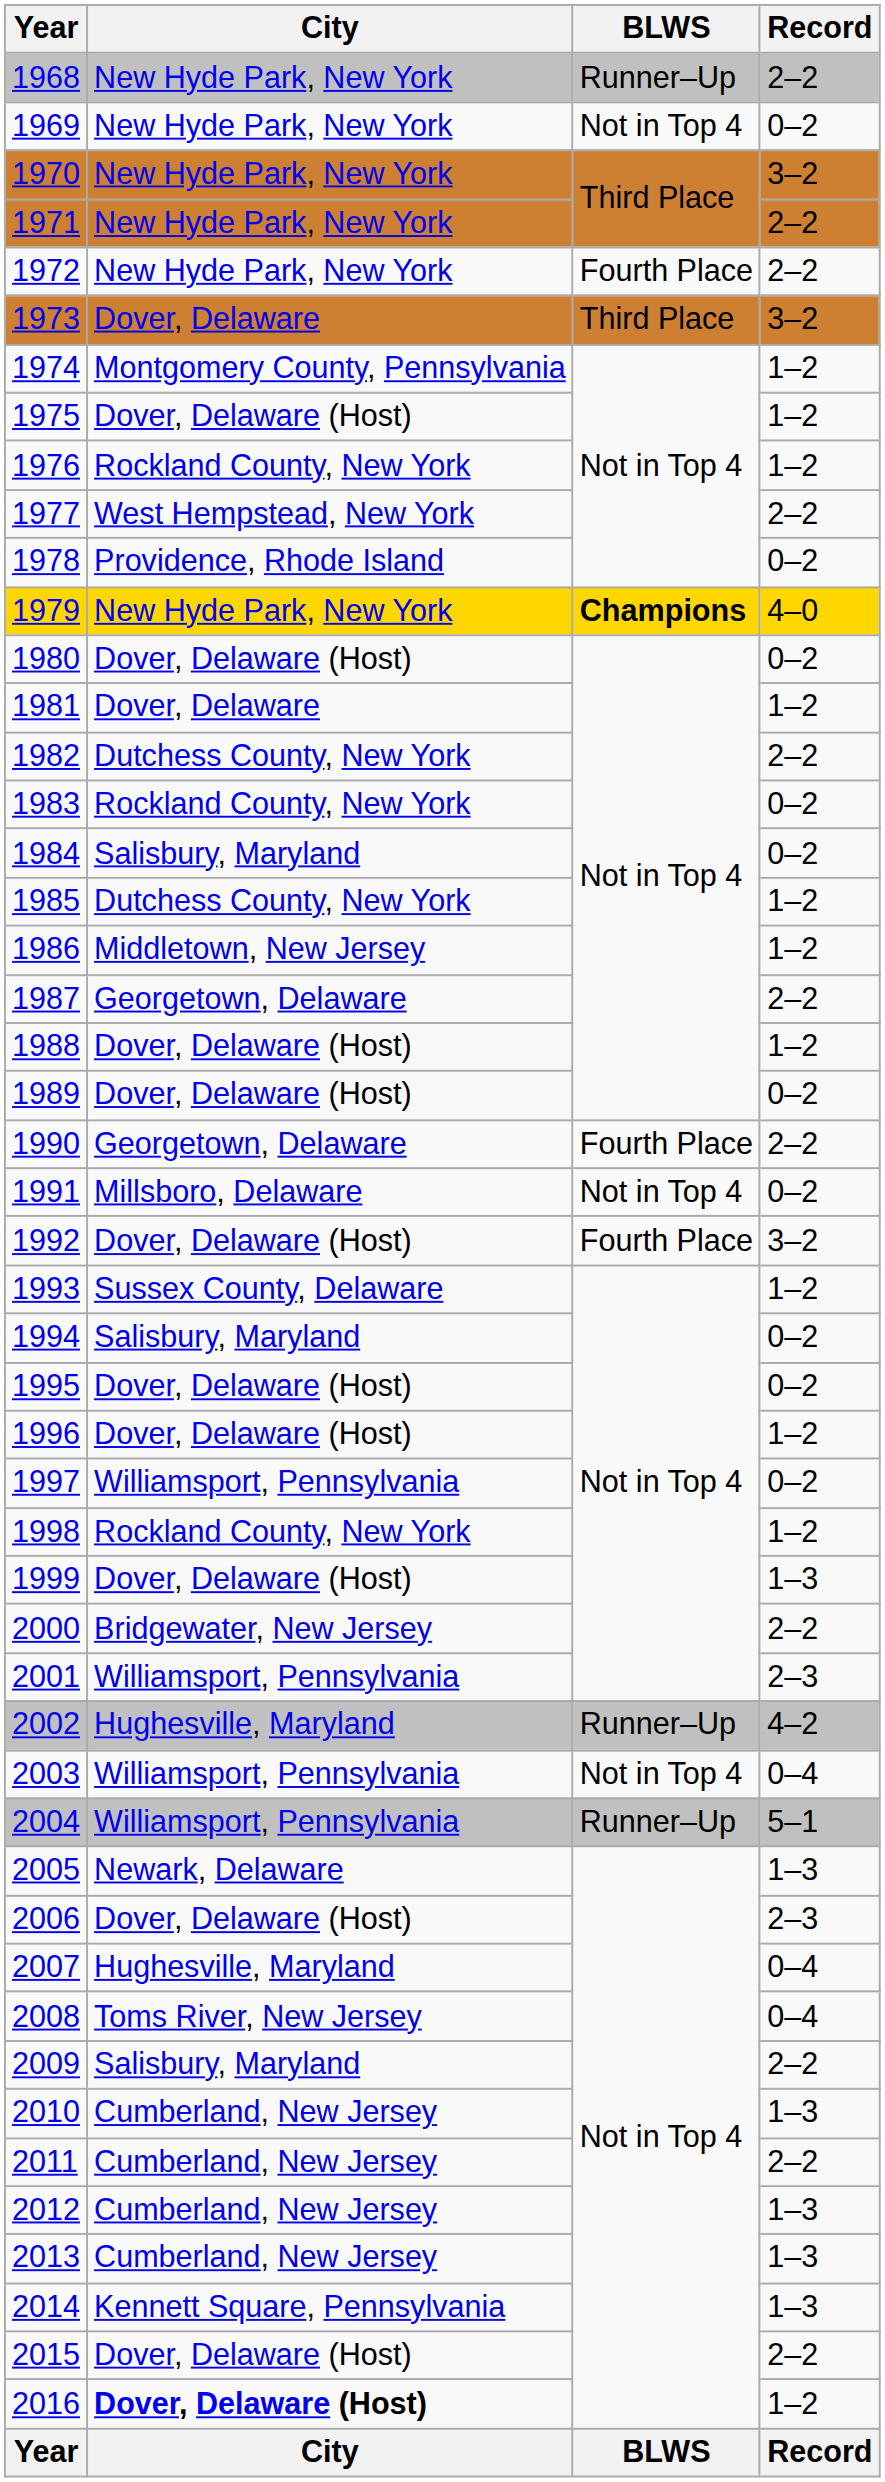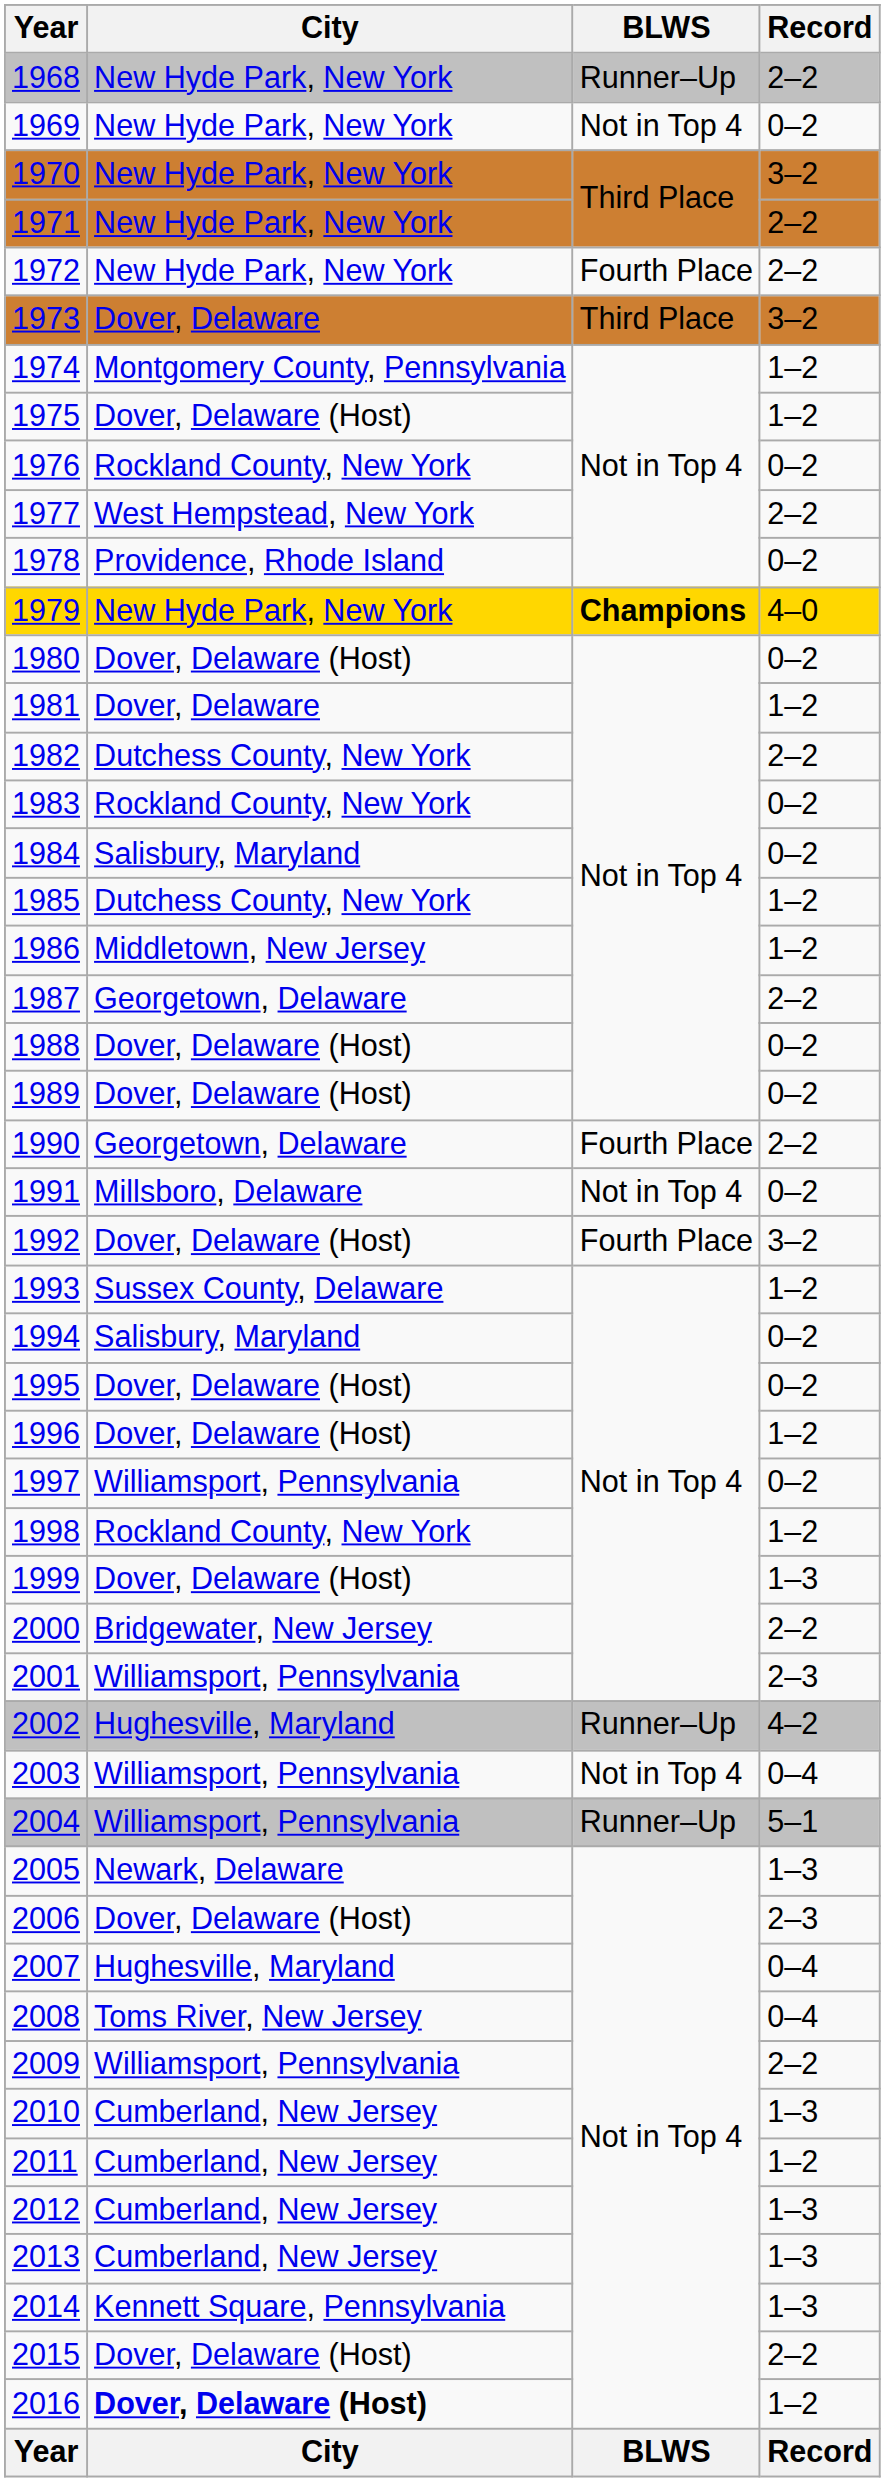 <table class="wikitable">
 <tr>
 <th>Year</th>
 <th>City</th>
 <th>BLWS</th>
 <th>Record</th>
 </tr>
 <tr style="background:silver;">
 <td><a href='#'>1968</a></td>
 <td> <a href='#'>New Hyde Park</a>, <a href='#'>New York</a></td>
 <td>Runner–Up</td>
 <td>2–2</td>
 </tr>
 <tr>
 <td><a href='#'>1969</a></td>
 <td> <a href='#'>New Hyde Park</a>, <a href='#'>New York</a></td>
 <td>Not in Top 4</td>
 <td>0–2</td>
 </tr>
 <tr style="background:#cd7f32;">
 <td><a href='#'>1970</a></td>
 <td> <a href='#'>New Hyde Park</a>, <a href='#'>New York</a></td>
 <td rowspan=2>Third Place</td>
 <td>3–2</td>
 </tr>
 <tr style="background:#cd7f32;">
 <td><a href='#'>1971</a></td>
 <td> <a href='#'>New Hyde Park</a>, <a href='#'>New York</a></td>
 <td>2–2</td>
 </tr>
 <tr>
 <td><a href='#'>1972</a></td>
 <td> <a href='#'>New Hyde Park</a>, <a href='#'>New York</a></td>
 <td>Fourth Place</td>
 <td>2–2</td>
 </tr>
 <tr style="background:#cd7f32;">
 <td><a href='#'>1973</a></td>
 <td> <a href='#'>Dover</a>, <a href='#'>Delaware</a></td>
 <td>Third Place</td>
 <td>3–2</td>
 </tr>
 <tr>
 <td><a href='#'>1974</a></td>
 <td> <a href='#'>Montgomery County</a>, <a href='#'>Pennsylvania</a></td>
 <td rowspan=5>Not in Top 4</td>
 <td>1–2</td>
 </tr>
 <tr>
 <td><a href='#'>1975</a></td>
 <td> <a href='#'>Dover</a>, <a href='#'>Delaware</a> (Host)</td>
 <td>1–2</td>
 </tr>
 <tr>
 <td><a href='#'>1976</a></td>
 <td> <a href='#'>Rockland County</a>, <a href='#'>New York</a></td>
-<td>1–2</td>
+<td>0–2</td>
 </tr>
 <tr>
 <td><a href='#'>1977</a></td>
 <td> <a href='#'>West Hempstead</a>, <a href='#'>New York</a></td>
 <td>2–2</td>
 </tr>
 <tr>
 <td><a href='#'>1978</a></td>
 <td> <a href='#'>Providence</a>, <a href='#'>Rhode Island</a></td>
 <td>0–2</td>
 </tr>
 <tr style="background:gold;">
 <td><a href='#'>1979</a></td>
 <td> <a href='#'>New Hyde Park</a>, <a href='#'>New York</a></td>
 <td><strong>Champions</strong></td>
 <td>4–0</td>
 </tr>
 <tr>
 <td><a href='#'>1980</a></td>
 <td> <a href='#'>Dover</a>, <a href='#'>Delaware</a> (Host)</td>
 <td rowspan=10>Not in Top 4</td>
 <td>0–2</td>
 </tr>
 <tr>
 <td><a href='#'>1981</a></td>
 <td> <a href='#'>Dover</a>, <a href='#'>Delaware</a></td>
 <td>1–2</td>
 </tr>
 <tr>
 <td><a href='#'>1982</a></td>
 <td> <a href='#'>Dutchess County</a>, <a href='#'>New York</a></td>
 <td>2–2</td>
 </tr>
 <tr>
 <td><a href='#'>1983</a></td>
 <td> <a href='#'>Rockland County</a>, <a href='#'>New York</a></td>
 <td>0–2</td>
 </tr>
 <tr>
 <td><a href='#'>1984</a></td>
 <td> <a href='#'>Salisbury</a>, <a href='#'>Maryland</a></td>
 <td>0–2</td>
 </tr>
 <tr>
 <td><a href='#'>1985</a></td>
 <td> <a href='#'>Dutchess County</a>, <a href='#'>New York</a></td>
 <td>1–2</td>
 </tr>
 <tr>
 <td><a href='#'>1986</a></td>
 <td> <a href='#'>Middletown</a>, <a href='#'>New Jersey</a></td>
 <td>1–2</td>
 </tr>
 <tr>
 <td><a href='#'>1987</a></td>
 <td> <a href='#'>Georgetown</a>, <a href='#'>Delaware</a></td>
 <td>2–2</td>
 </tr>
 <tr>
 <td><a href='#'>1988</a></td>
 <td> <a href='#'>Dover</a>, <a href='#'>Delaware</a> (Host)</td>
-<td>1–2</td>
+<td>0–2</td>
 </tr>
 <tr>
 <td><a href='#'>1989</a></td>
 <td> <a href='#'>Dover</a>, <a href='#'>Delaware</a> (Host)</td>
 <td>0–2</td>
 </tr>
 <tr>
 <td><a href='#'>1990</a></td>
 <td> <a href='#'>Georgetown</a>, <a href='#'>Delaware</a></td>
 <td>Fourth Place</td>
 <td>2–2</td>
 </tr>
 <tr>
 <td><a href='#'>1991</a></td>
 <td> <a href='#'>Millsboro</a>, <a href='#'>Delaware</a></td>
 <td>Not in Top 4</td>
 <td>0–2</td>
 </tr>
 <tr>
 <td><a href='#'>1992</a></td>
 <td> <a href='#'>Dover</a>, <a href='#'>Delaware</a> (Host)</td>
 <td>Fourth Place</td>
 <td>3–2</td>
 </tr>
 <tr>
 <td><a href='#'>1993</a></td>
 <td> <a href='#'>Sussex County</a>, <a href='#'>Delaware</a></td>
 <td rowspan=9>Not in Top 4</td>
 <td>1–2</td>
 </tr>
 <tr>
 <td><a href='#'>1994</a></td>
 <td> <a href='#'>Salisbury</a>, <a href='#'>Maryland</a></td>
 <td>0–2</td>
 </tr>
 <tr>
 <td><a href='#'>1995</a></td>
 <td> <a href='#'>Dover</a>, <a href='#'>Delaware</a> (Host)</td>
 <td>0–2</td>
 </tr>
 <tr>
 <td><a href='#'>1996</a></td>
 <td> <a href='#'>Dover</a>, <a href='#'>Delaware</a> (Host)</td>
 <td>1–2</td>
 </tr>
 <tr>
 <td><a href='#'>1997</a></td>
 <td> <a href='#'>Williamsport</a>, <a href='#'>Pennsylvania</a></td>
 <td>0–2</td>
 </tr>
 <tr>
 <td><a href='#'>1998</a></td>
 <td> <a href='#'>Rockland County</a>, <a href='#'>New York</a></td>
 <td>1–2</td>
 </tr>
 <tr>
 <td><a href='#'>1999</a></td>
 <td> <a href='#'>Dover</a>, <a href='#'>Delaware</a> (Host)</td>
 <td>1–3</td>
 </tr>
 <tr>
 <td><a href='#'>2000</a></td>
 <td> <a href='#'>Bridgewater</a>, <a href='#'>New Jersey</a></td>
 <td>2–2</td>
 </tr>
 <tr>
 <td><a href='#'>2001</a></td>
 <td> <a href='#'>Williamsport</a>, <a href='#'>Pennsylvania</a></td>
 <td>2–3</td>
 </tr>
 <tr style="background:silver">
 <td><a href='#'>2002</a></td>
 <td> <a href='#'>Hughesville</a>, <a href='#'>Maryland</a></td>
 <td>Runner–Up</td>
 <td>4–2</td>
 </tr>
 <tr>
 <td><a href='#'>2003</a></td>
 <td> <a href='#'>Williamsport</a>, <a href='#'>Pennsylvania</a></td>
 <td>Not in Top 4</td>
 <td>0–4</td>
 </tr>
 <tr style="background:silver">
 <td><a href='#'>2004</a></td>
 <td> <a href='#'>Williamsport</a>, <a href='#'>Pennsylvania</a></td>
 <td>Runner–Up</td>
 <td>5–1</td>
 </tr>
 <tr>
 <td><a href='#'>2005</a></td>
 <td> <a href='#'>Newark</a>, <a href='#'>Delaware</a></td>
 <td rowspan=12>Not in Top 4</td>
 <td>1–3</td>
 </tr>
 <tr>
 <td><a href='#'>2006</a></td>
 <td> <a href='#'>Dover</a>, <a href='#'>Delaware</a> (Host)</td>
 <td>2–3</td>
 </tr>
 <tr>
 <td><a href='#'>2007</a></td>
 <td> <a href='#'>Hughesville</a>, <a href='#'>Maryland</a></td>
 <td>0–4</td>
 </tr>
 <tr>
 <td><a href='#'>2008</a></td>
 <td> <a href='#'>Toms River</a>, <a href='#'>New Jersey</a></td>
 <td>0–4</td>
 </tr>
 <tr>
 <td><a href='#'>2009</a></td>
-<td> <a href='#'>Salisbury</a>, <a href='#'>Maryland</a></td>
+<td> <a href='#'>Williamsport</a>, <a href='#'>Pennsylvania</a></td>
 <td>2–2</td>
 </tr>
 <tr>
 <td><a href='#'>2010</a></td>
 <td> <a href='#'>Cumberland</a>, <a href='#'>New Jersey</a></td>
 <td>1–3</td>
 </tr>
 <tr>
 <td><a href='#'>2011</a></td>
 <td> <a href='#'>Cumberland</a>, <a href='#'>New Jersey</a></td>
-<td>2–2</td>
+<td>1–2</td>
 </tr>
 <tr>
 <td><a href='#'>2012</a></td>
 <td> <a href='#'>Cumberland</a>, <a href='#'>New Jersey</a></td>
 <td>1–3</td>
 </tr>
 <tr>
 <td><a href='#'>2013</a></td>
 <td> <a href='#'>Cumberland</a>, <a href='#'>New Jersey</a></td>
 <td>1–3</td>
 </tr>
 <tr>
 <td><a href='#'>2014</a></td>
 <td> <a href='#'>Kennett Square</a>, <a href='#'>Pennsylvania</a></td>
 <td>1–3</td>
 </tr>
 <tr>
 <td><a href='#'>2015</a></td>
 <td> <a href='#'>Dover</a>, <a href='#'>Delaware</a> (Host)</td>
 <td>2–2</td>
 </tr>
 <tr>
 <td><a href='#'>2016</a></td>
 <td><strong> <a href='#'>Dover</a>, <a href='#'>Delaware</a> (Host)</strong></td>
 <td>1–2</td>
 </tr>
 <tr>
 <th>Year</th>
 <th>City</th>
 <th>BLWS</th>
 <th>Record</th>
 </tr>
 </table>
